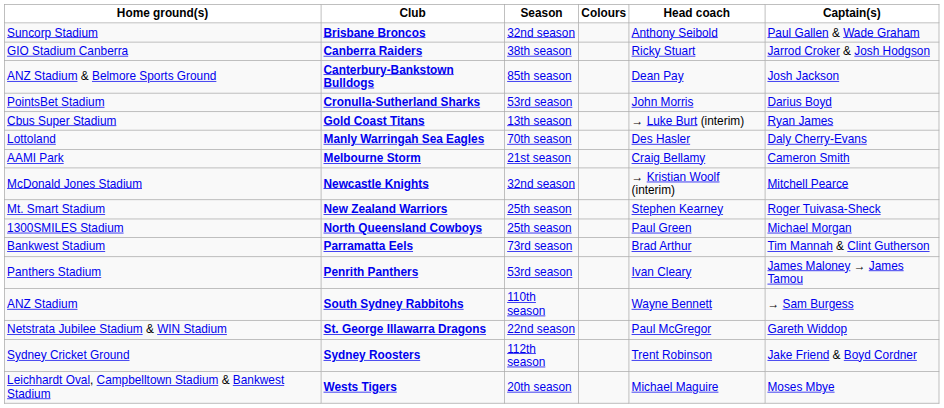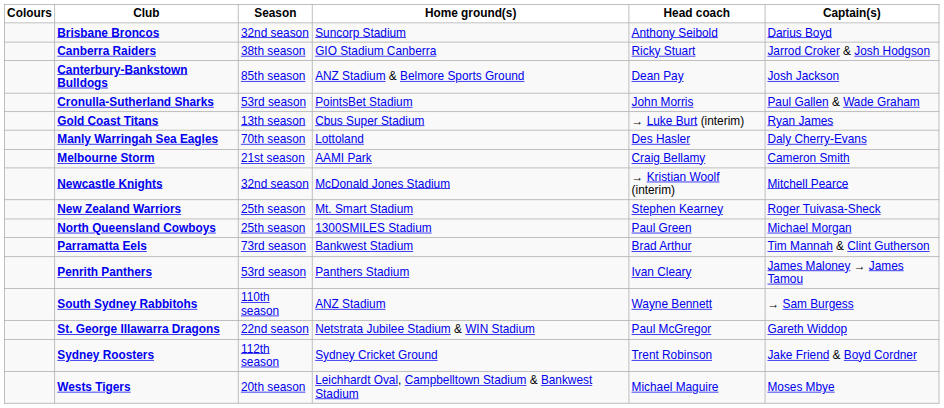 <table class="wikitable" style="width:100%; text-align:left">
 <tr>
-<th style="background:white">Home ground(s)</th>
+<th style="background:white">Colours</th>
 <th style="background:white">Club</th>
 <th style="background:white">Season</th>
-<th style="background:white">Colours</th>
+<th style="background:white">Home ground(s)</th>
 <th style="background:white">Head coach</th>
 <th style="background:white">Captain(s)</th>
 </tr>
 <tr>
-<td><a href='#'>Suncorp Stadium</a></td>
+<td></td>
 <td><strong><a href='#'>Brisbane Broncos</a></strong></td>
 <td><a href='#'>32nd season</a></td>
-<td></td>
+<td><a href='#'>Suncorp Stadium</a></td>
 <td><a href='#'>Anthony Seibold</a></td>
-<td><a href='#'>Paul Gallen</a> & <a href='#'>Wade Graham</a></td>
+<td><a href='#'>Darius Boyd</a></td>
 </tr>
 <tr>
-<td><a href='#'>GIO Stadium Canberra</a></td>
+<td></td>
 <td><strong><a href='#'>Canberra Raiders</a></strong></td>
 <td><a href='#'>38th season</a></td>
-<td></td>
+<td><a href='#'>GIO Stadium Canberra</a></td>
 <td><a href='#'>Ricky Stuart</a></td>
 <td><a href='#'>Jarrod Croker</a> & <a href='#'>Josh Hodgson</a></td>
 </tr>
 <tr>
-<td><a href='#'>ANZ Stadium</a> & <a href='#'>Belmore Sports Ground</a></td>
+<td></td>
 <td><strong><a href='#'>Canterbury-Bankstown Bulldogs</a></strong></td>
 <td><a href='#'>85th season</a></td>
-<td></td>
+<td><a href='#'>ANZ Stadium</a> & <a href='#'>Belmore Sports Ground</a></td>
 <td><a href='#'>Dean Pay</a></td>
 <td><a href='#'>Josh Jackson</a></td>
 </tr>
 <tr>
-<td><a href='#'>PointsBet Stadium</a></td>
+<td></td>
 <td><strong><a href='#'>Cronulla-Sutherland Sharks</a></strong></td>
 <td><a href='#'>53rd season</a></td>
-<td></td>
+<td><a href='#'>PointsBet Stadium</a></td>
 <td><a href='#'>John Morris</a></td>
-<td><a href='#'>Darius Boyd</a></td>
+<td><a href='#'>Paul Gallen</a> & <a href='#'>Wade Graham</a></td>
 </tr>
 <tr>
-<td><a href='#'>Cbus Super Stadium</a></td>
+<td></td>
 <td><strong><a href='#'>Gold Coast Titans</a></strong></td>
 <td><a href='#'>13th season</a></td>
-<td></td>
+<td><a href='#'>Cbus Super Stadium</a></td>
 <td> → <a href='#'>Luke Burt</a> (interim)</td>
 <td><a href='#'>Ryan James</a></td>
 </tr>
 <tr>
-<td><a href='#'>Lottoland</a></td>
+<td></td>
 <td><strong><a href='#'>Manly Warringah Sea Eagles</a></strong></td>
 <td><a href='#'>70th season</a></td>
-<td></td>
+<td><a href='#'>Lottoland</a></td>
 <td><a href='#'>Des Hasler</a></td>
 <td><a href='#'>Daly Cherry-Evans</a></td>
 </tr>
 <tr>
-<td><a href='#'>AAMI Park</a></td>
+<td></td>
 <td><strong><a href='#'>Melbourne Storm</a></strong></td>
 <td><a href='#'>21st season</a></td>
-<td></td>
+<td><a href='#'>AAMI Park</a></td>
 <td><a href='#'>Craig Bellamy</a></td>
 <td><a href='#'>Cameron Smith</a></td>
 </tr>
 <tr>
-<td><a href='#'>McDonald Jones Stadium</a></td>
+<td></td>
 <td><strong><a href='#'>Newcastle Knights</a></strong></td>
 <td><a href='#'>32nd season</a></td>
-<td></td>
+<td><a href='#'>McDonald Jones Stadium</a></td>
 <td> → <a href='#'>Kristian Woolf</a> (interim)</td>
 <td><a href='#'>Mitchell Pearce</a></td>
 </tr>
 <tr>
-<td><a href='#'>Mt. Smart Stadium</a></td>
+<td></td>
 <td><strong><a href='#'>New Zealand Warriors</a></strong></td>
 <td><a href='#'>25th season</a></td>
-<td></td>
+<td><a href='#'>Mt. Smart Stadium</a></td>
 <td><a href='#'>Stephen Kearney</a></td>
 <td><a href='#'>Roger Tuivasa-Sheck</a></td>
 </tr>
 <tr>
-<td><a href='#'>1300SMILES Stadium</a></td>
+<td></td>
 <td><strong><a href='#'>North Queensland Cowboys</a></strong></td>
 <td><a href='#'>25th season</a></td>
-<td></td>
+<td><a href='#'>1300SMILES Stadium</a></td>
 <td><a href='#'>Paul Green</a></td>
 <td><a href='#'>Michael Morgan</a></td>
 </tr>
 <tr>
-<td><a href='#'>Bankwest Stadium</a></td>
+<td></td>
 <td><strong><a href='#'>Parramatta Eels</a></strong></td>
 <td><a href='#'>73rd season</a></td>
-<td></td>
+<td><a href='#'>Bankwest Stadium</a></td>
 <td><a href='#'>Brad Arthur</a></td>
 <td><a href='#'>Tim Mannah</a> & <a href='#'>Clint Gutherson</a></td>
 </tr>
 <tr>
-<td><a href='#'>Panthers Stadium</a></td>
+<td></td>
 <td><strong><a href='#'>Penrith Panthers</a></strong></td>
 <td><a href='#'>53rd season</a></td>
-<td></td>
+<td><a href='#'>Panthers Stadium</a></td>
 <td><a href='#'>Ivan Cleary</a></td>
 <td><a href='#'>James Maloney</a> → <a href='#'>James Tamou</a></td>
 </tr>
 <tr>
-<td><a href='#'>ANZ Stadium</a></td>
+<td></td>
 <td><strong><a href='#'>South Sydney Rabbitohs</a></strong></td>
 <td><a href='#'>110th season</a></td>
-<td></td>
+<td><a href='#'>ANZ Stadium</a></td>
 <td><a href='#'>Wayne Bennett</a></td>
 <td> → <a href='#'>Sam Burgess</a></td>
 </tr>
 <tr>
-<td><a href='#'>Netstrata Jubilee Stadium</a> & <a href='#'>WIN Stadium</a></td>
+<td></td>
 <td><strong><a href='#'>St. George Illawarra Dragons</a></strong></td>
 <td><a href='#'>22nd season</a></td>
-<td></td>
+<td><a href='#'>Netstrata Jubilee Stadium</a> & <a href='#'>WIN Stadium</a></td>
 <td><a href='#'>Paul McGregor</a></td>
 <td><a href='#'>Gareth Widdop</a></td>
 </tr>
 <tr>
-<td><a href='#'>Sydney Cricket Ground</a></td>
+<td></td>
 <td><strong><a href='#'>Sydney Roosters</a></strong></td>
 <td><a href='#'>112th season</a></td>
-<td></td>
+<td><a href='#'>Sydney Cricket Ground</a></td>
 <td><a href='#'>Trent Robinson</a></td>
 <td><a href='#'>Jake Friend</a> & <a href='#'>Boyd Cordner</a></td>
 </tr>
 <tr>
-<td><a href='#'>Leichhardt Oval</a>, <a href='#'>Campbelltown Stadium</a> & <a href='#'>Bankwest Stadium</a></td>
+<td></td>
 <td><strong><a href='#'>Wests Tigers</a></strong></td>
 <td><a href='#'>20th season</a></td>
-<td></td>
+<td><a href='#'>Leichhardt Oval</a>, <a href='#'>Campbelltown Stadium</a> & <a href='#'>Bankwest Stadium</a></td>
 <td><a href='#'>Michael Maguire</a></td>
 <td><a href='#'>Moses Mbye</a></td>
 </tr>
 </table>
